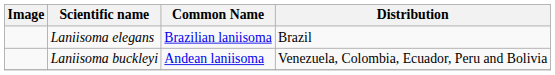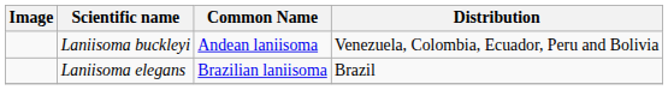 <table class="wikitable">
 <tr>
 <th>Image</th>
 <th>Scientific name</th>
 <th>Common Name</th>
 <th>Distribution</th>
 </tr>
 <tr>
 <td></td>
+<td><em>Laniisoma buckleyi</em></td>
+<td><a href='#'>Andean laniisoma</a></td>
+<td>Venezuela, Colombia, Ecuador, Peru and Bolivia</td>
+</tr>
+<tr>
+<td></td>
 <td><em>Laniisoma elegans</em></td>
 <td><a href='#'>Brazilian laniisoma</a></td>
 <td>Brazil</td>
 </tr>
 <tr>
-<td></td>
-<td><em>Laniisoma buckleyi</em></td>
-<td><a href='#'>Andean laniisoma</a></td>
-<td>Venezuela, Colombia, Ecuador, Peru and Bolivia</td>
-</tr>
-<tr>
 </tr>
 </table>
